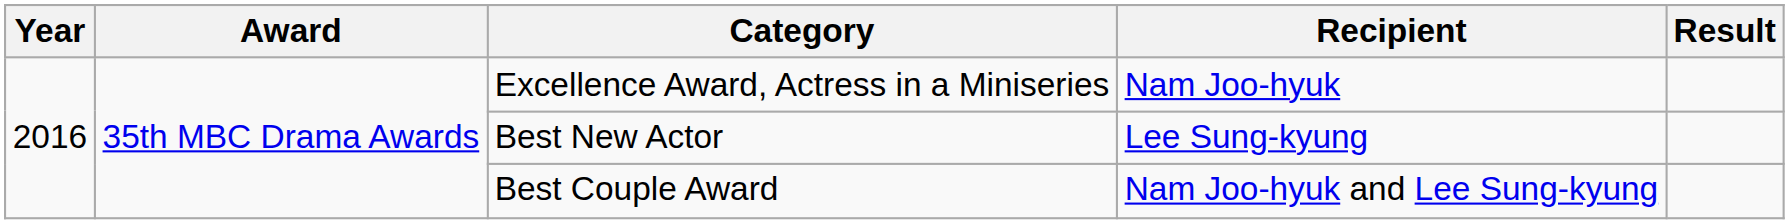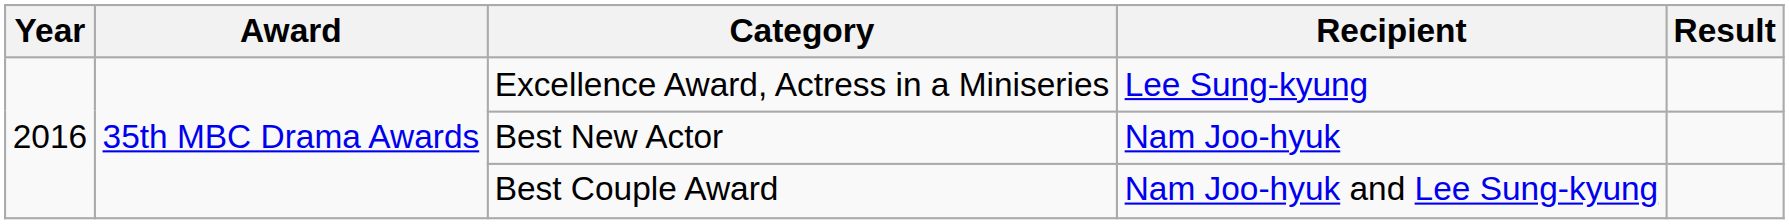 <table class="wikitable">
 <tr>
 <th>Year</th>
 <th>Award</th>
 <th>Category</th>
 <th>Recipient</th>
 <th>Result</th>
 </tr>
 <tr>
 <td rowspan="3">2016</td>
 <td rowspan="3"><a href='#'>35th MBC Drama Awards</a></td>
 <td>Excellence Award, Actress in a Miniseries</td>
-<td><a href='#'>Nam Joo-hyuk</a></td>
+<td><a href='#'>Lee Sung-kyung</a></td>
 <td></td>
 </tr>
 <tr>
 <td>Best New Actor</td>
-<td><a href='#'>Lee Sung-kyung</a></td>
+<td><a href='#'>Nam Joo-hyuk</a></td>
 <td></td>
 </tr>
 <tr>
 <td>Best Couple Award</td>
 <td><a href='#'>Nam Joo-hyuk</a> and <a href='#'>Lee Sung-kyung</a></td>
 <td></td>
 </tr>
 </table>
